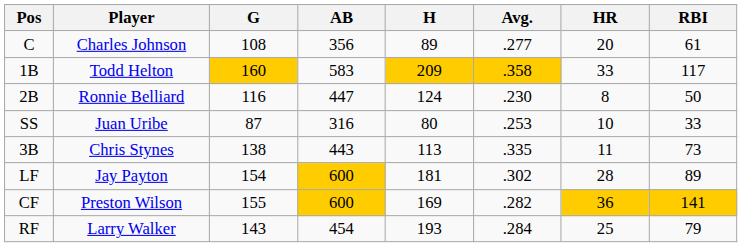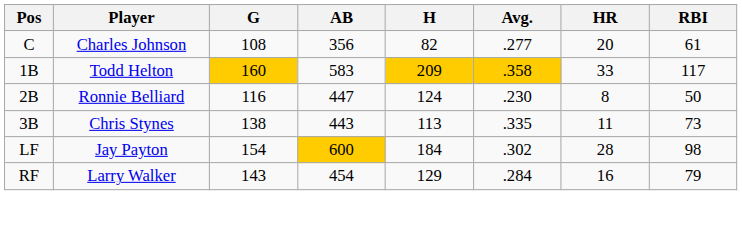 <table class="wikitable sortable">
 <tr>
 <th bgcolor="#DDDDFF" width="5%">Pos</th>
 <th bgcolor="#DDDDFF" width="16%">Player</th>
 <th bgcolor="#DDDDFF" width="9%">G</th>
 <th bgcolor="#DDDDFF" width="9%">AB</th>
 <th bgcolor="#DDDDFF" width="9%">H</th>
 <th bgcolor="#DDDDFF" width="9%">Avg.</th>
 <th bgcolor="#DDDDFF" width="9%">HR</th>
 <th bgcolor="#DDDDFF" width="9%">RBI</th>
 </tr>
 <tr align="center">
 <td>C</td>
 <td><a href='#'>Charles Johnson</a></td>
 <td>108</td>
 <td>356</td>
-<td>89</td>
+<td>82</td>
 <td>.277</td>
 <td>20</td>
 <td>61</td>
 </tr>
 <tr align="center">
 <td>1B</td>
 <td><a href='#'>Todd Helton</a></td>
 <td bgcolor="#FFCC00">160</td>
 <td>583</td>
 <td bgcolor="#FFCC00">209</td>
 <td bgcolor="#FFCC00">.358</td>
 <td>33</td>
 <td>117</td>
 </tr>
 <tr align="center">
 <td>2B</td>
 <td><a href='#'>Ronnie Belliard</a></td>
 <td>116</td>
 <td>447</td>
 <td>124</td>
 <td>.230</td>
 <td>8</td>
 <td>50</td>
 </tr>
 <tr align="center">
-<td>SS</td>
-<td><a href='#'>Juan Uribe</a></td>
-<td>87</td>
-<td>316</td>
-<td>80</td>
-<td>.253</td>
-<td>10</td>
-<td>33</td>
-</tr>
-<tr align="center">
 <td>3B</td>
 <td><a href='#'>Chris Stynes</a></td>
 <td>138</td>
 <td>443</td>
 <td>113</td>
 <td>.335</td>
 <td>11</td>
 <td>73</td>
 </tr>
 <tr align="center">
 <td>LF</td>
 <td><a href='#'>Jay Payton</a></td>
 <td>154</td>
 <td bgcolor="#FFCC00">600</td>
-<td>181</td>
+<td>184</td>
 <td>.302</td>
 <td>28</td>
-<td>89</td>
-</tr>
-<tr align="center">
-<td>CF</td>
-<td><a href='#'>Preston Wilson</a></td>
-<td>155</td>
-<td bgcolor="#FFCC00">600</td>
-<td>169</td>
-<td>.282</td>
-<td bgcolor="#FFCC00">36</td>
-<td bgcolor="#FFCC00">141</td>
+<td>98</td>
 </tr>
 <tr align="center">
 <td>RF</td>
 <td><a href='#'>Larry Walker</a></td>
 <td>143</td>
 <td>454</td>
-<td>193</td>
+<td>129</td>
 <td>.284</td>
-<td>25</td>
+<td>16</td>
 <td>79</td>
 </tr>
 </table>
